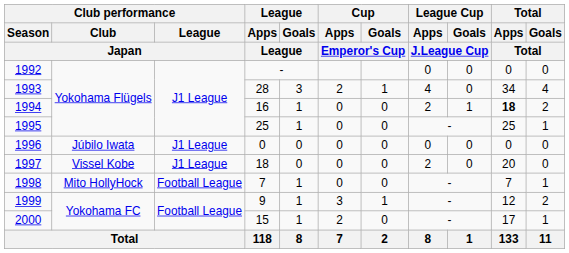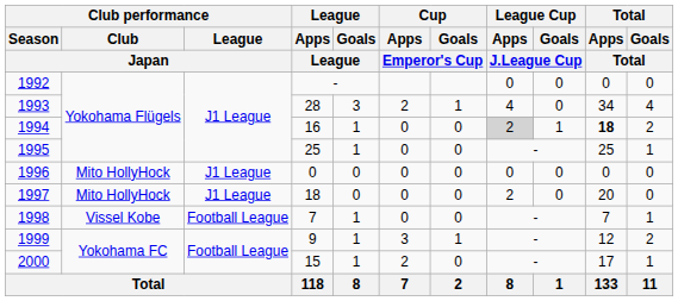 <table class="wikitable" style="text-align:center;">
 <tr>
 <th colspan=3>Club performance</th>
 <th colspan=2>League</th>
 <th colspan=2>Cup</th>
 <th colspan=2>League Cup</th>
 <th colspan=2>Total</th>
 </tr>
 <tr>
 <th>Season</th>
 <th>Club</th>
 <th>League</th>
 <th>Apps</th>
 <th>Goals</th>
 <th>Apps</th>
 <th>Goals</th>
 <th>Apps</th>
 <th>Goals</th>
 <th>Apps</th>
 <th>Goals</th>
 </tr>
 <tr>
 <th colspan=3>Japan</th>
 <th colspan=2>League</th>
 <th colspan=2><a href='#'>Emperor's Cup</a></th>
 <th colspan=2><a href='#'>J.League Cup</a></th>
 <th colspan=2>Total</th>
 </tr>
 <tr>
 <td><a href='#'>1992</a></td>
 <td rowspan="4"><a href='#'>Yokohama Flügels</a></td>
 <td rowspan="4"><a href='#'>J1 League</a></td>
 <td colspan="2">-</td>
 <td></td>
 <td></td>
 <td>0</td>
 <td>0</td>
 <td>0</td>
 <td>0</td>
 </tr>
 <tr>
 <td><a href='#'>1993</a></td>
 <td>28</td>
 <td>3</td>
 <td>2</td>
 <td>1</td>
 <td>4</td>
 <td>0</td>
 <td>34</td>
 <td>4</td>
 </tr>
 <tr>
 <td><a href='#'>1994</a></td>
 <td>16</td>
 <td>1</td>
 <td>0</td>
 <td>0</td>
-<td>2</td>
+<td style="background: lightgrey;">2</td>
 <td>1</td>
 <td><strong>18</strong></td>
 <td>2</td>
 </tr>
 <tr>
 <td><a href='#'>1995</a></td>
 <td>25</td>
 <td>1</td>
 <td>0</td>
 <td>0</td>
 <td colspan="2">-</td>
 <td>25</td>
 <td>1</td>
 </tr>
 <tr>
 <td><a href='#'>1996</a></td>
-<td><a href='#'>Júbilo Iwata</a></td>
+<td><a href='#'>Mito HollyHock</a></td>
 <td><a href='#'>J1 League</a></td>
 <td>0</td>
 <td>0</td>
 <td>0</td>
 <td>0</td>
 <td>0</td>
 <td>0</td>
 <td>0</td>
 <td>0</td>
 </tr>
 <tr>
 <td><a href='#'>1997</a></td>
-<td><a href='#'>Vissel Kobe</a></td>
+<td><a href='#'>Mito HollyHock</a></td>
 <td><a href='#'>J1 League</a></td>
 <td>18</td>
 <td>0</td>
 <td>0</td>
 <td>0</td>
 <td>2</td>
 <td>0</td>
 <td>20</td>
 <td>0</td>
 </tr>
 <tr>
 <td><a href='#'>1998</a></td>
-<td><a href='#'>Mito HollyHock</a></td>
+<td><a href='#'>Vissel Kobe</a></td>
 <td><a href='#'>Football League</a></td>
 <td>7</td>
 <td>1</td>
 <td>0</td>
 <td>0</td>
 <td colspan="2">-</td>
 <td>7</td>
 <td>1</td>
 </tr>
 <tr>
 <td><a href='#'>1999</a></td>
 <td rowspan="2"><a href='#'>Yokohama FC</a></td>
 <td rowspan="2"><a href='#'>Football League</a></td>
 <td>9</td>
 <td>1</td>
 <td>3</td>
 <td>1</td>
 <td colspan="2">-</td>
 <td>12</td>
 <td>2</td>
 </tr>
 <tr>
 <td><a href='#'>2000</a></td>
 <td>15</td>
 <td>1</td>
 <td>2</td>
 <td>0</td>
 <td colspan="2">-</td>
 <td>17</td>
 <td>1</td>
 </tr>
 <tr>
 <th colspan=3>Total</th>
 <th>118</th>
 <th>8</th>
 <th>7</th>
 <th>2</th>
 <th>8</th>
 <th>1</th>
 <th>133</th>
 <th>11</th>
 </tr>
 </table>
